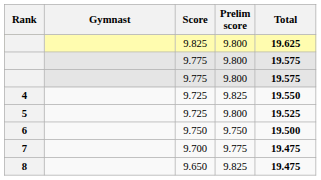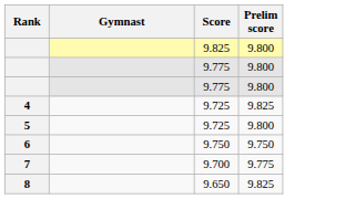 <table class="wikitable sortable" style="text-align:center; font-size:95%">
 <tr>
 <th scope="col" style="width:50px;">Rank</th>
 <th scope="col" style="width:180px;">Gymnast</th>
 <th scope="col" style="width:50px;">Score</th>
 <th scope="col" style="width:50px;">Prelim score</th>
-<th scope="col" style="width:80px;">Total</th>
 </tr>
 <tr style="background:#fffcaf;">
 <th scope=row style="text-align:center"></th>
 <td style="text-align:left;"></td>
 <td>9.825</td>
 <td>9.800</td>
-<td><strong>19.625</strong></td>
 </tr>
 <tr style="background:#e5e5e5;">
 <th scope=row style="text-align:center"></th>
 <td style="text-align:left;"></td>
 <td>9.775</td>
 <td>9.800</td>
-<td><strong>19.575</strong></td>
 </tr>
 <tr style="background:#e5e5e5;">
 <th scope=row style="text-align:center"></th>
 <td style="text-align:left;"></td>
 <td>9.775</td>
 <td>9.800</td>
-<td><strong>19.575</strong></td>
 </tr>
 <tr>
 <th scope=row style="text-align:center">4</th>
 <td style="text-align:left;"></td>
 <td>9.725</td>
 <td>9.825</td>
-<td><strong>19.550</strong></td>
 </tr>
 <tr>
 <th scope=row style="text-align:center">5</th>
 <td style="text-align:left;"></td>
 <td>9.725</td>
 <td>9.800</td>
-<td><strong>19.525</strong></td>
 </tr>
 <tr>
 <th scope=row style="text-align:center">6</th>
 <td style="text-align:left;"></td>
 <td>9.750</td>
 <td>9.750</td>
-<td><strong>19.500</strong></td>
 </tr>
 <tr>
 <th scope=row style="text-align:center">7</th>
 <td style="text-align:left;"></td>
 <td>9.700</td>
 <td>9.775</td>
-<td><strong>19.475</strong></td>
 </tr>
 <tr>
 <th scope=row style="text-align:center">8</th>
 <td style="text-align:left;"></td>
 <td>9.650</td>
 <td>9.825</td>
-<td><strong>19.475</strong></td>
 </tr>
 </table>
